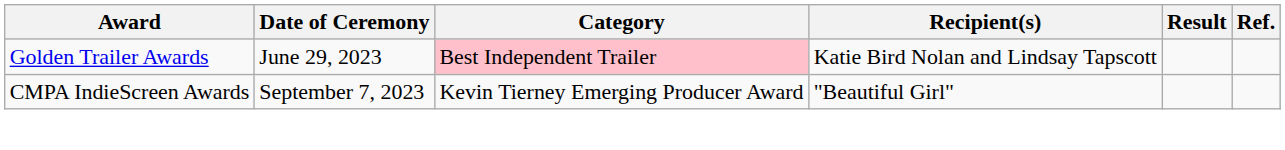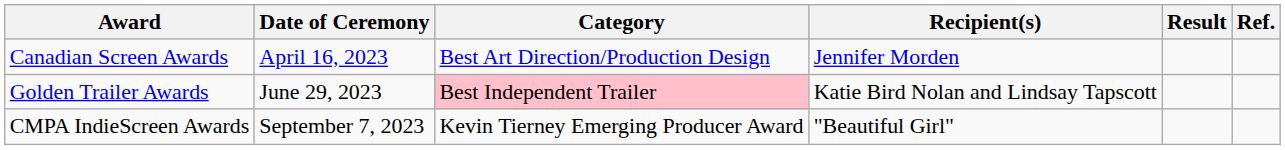 <table class="wikitable">
 <tr>
 <th>Award</th>
 <th>Date of Ceremony</th>
 <th>Category</th>
 <th>Recipient(s)</th>
 <th>Result</th>
 <th>Ref.</th>
+</tr>
+<tr>
+<td><a href='#'>Canadian Screen Awards</a></td>
+<td><a href='#'>April 16, 2023</a></td>
+<td><a href='#'>Best Art Direction/Production Design</a></td>
+<td><a href='#'>Jennifer Morden</a></td>
+<td></td>
+<td></td>
 </tr>
 <tr>
 <td><a href='#'>Golden Trailer Awards</a></td>
 <td>June 29, 2023</td>
 <td style="background: pink;">Best Independent Trailer</td>
 <td>Katie Bird Nolan and Lindsay Tapscott</td>
 <td></td>
 <td></td>
 </tr>
 <tr>
 <td>CMPA IndieScreen Awards</td>
 <td>September 7, 2023</td>
 <td>Kevin Tierney Emerging Producer Award</td>
 <td>"Beautiful Girl"</td>
 <td></td>
 <td></td>
 </tr>
 </table>
